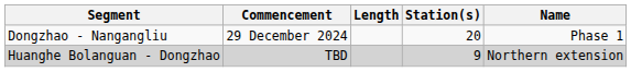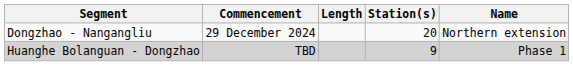 <table class="wikitable" style="border-collapse: collapse; text-align: right;">
 <tr>
 <th>Segment</th>
 <th>Commencement</th>
 <th>Length</th>
 <th>Station(s)</th>
 <th>Name</th>
 </tr>
 <tr>
 <td style="text-align: left;">Dongzhao - Nangangliu</td>
 <td>29 December 2024</td>
 <td></td>
 <td>20</td>
-<td>Phase 1</td>
+<td>Northern extension</td>
 </tr>
 <tr bgcolor="lightgrey">
 <td style="text-align: left;">Huanghe Bolanguan - Dongzhao</td>
 <td>TBD</td>
 <td></td>
 <td>9</td>
-<td>Northern extension</td>
+<td>Phase 1</td>
 </tr>
 </table>
